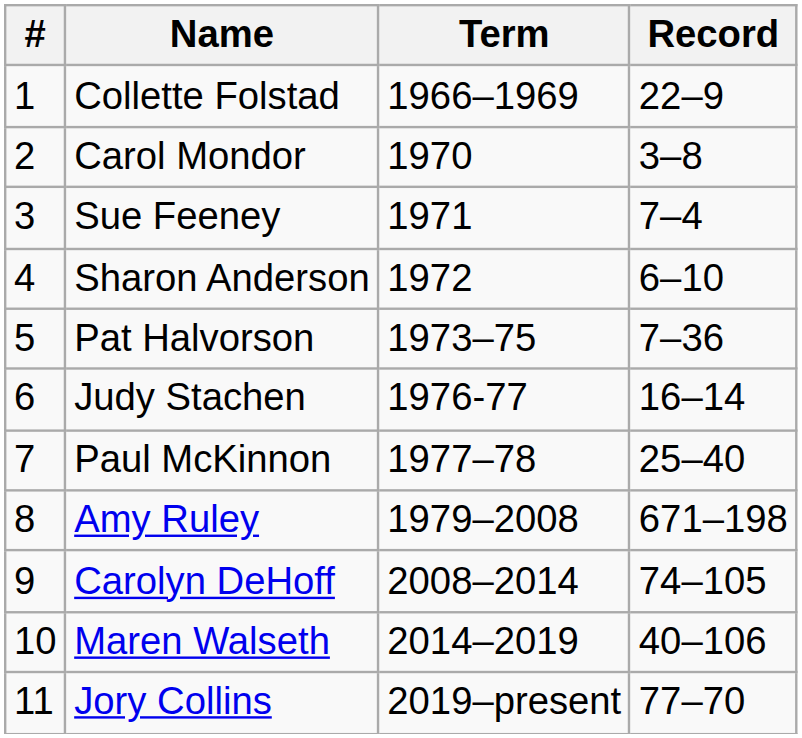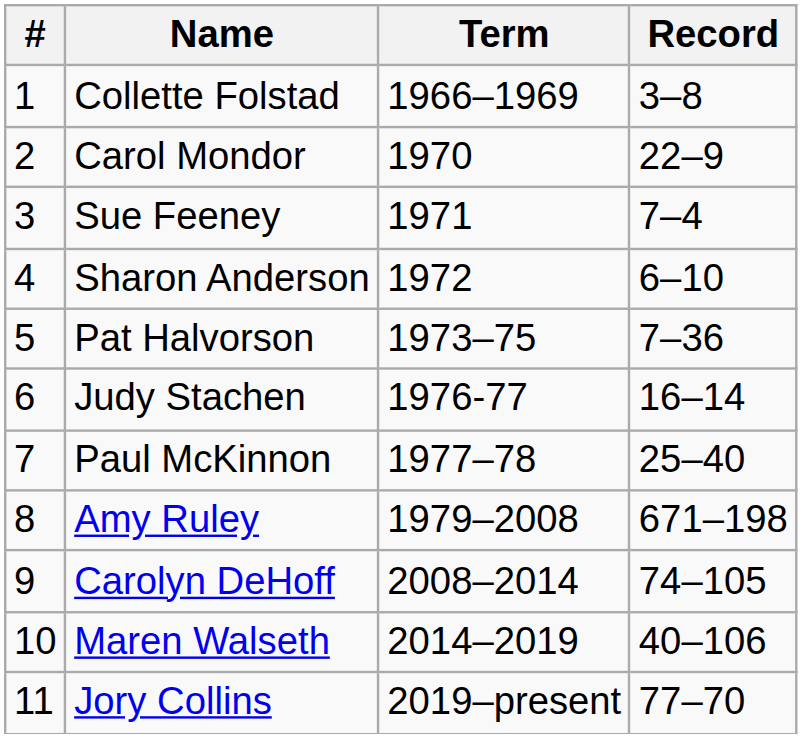 <table class=wikitable>
 <tr>
 <th>#</th>
 <th>Name</th>
 <th>Term</th>
 <th>Record</th>
 </tr>
 <tr>
 <td>1</td>
 <td>Collette Folstad</td>
 <td>1966–1969</td>
-<td>22–9</td>
+<td>3–8</td>
 </tr>
 <tr>
 <td>2</td>
 <td>Carol Mondor</td>
 <td>1970</td>
-<td>3–8</td>
+<td>22–9</td>
 </tr>
 <tr>
 <td>3</td>
 <td>Sue Feeney</td>
 <td>1971</td>
 <td>7–4</td>
 </tr>
 <tr>
 <td>4</td>
 <td>Sharon Anderson</td>
 <td>1972</td>
 <td>6–10</td>
 </tr>
 <tr>
 <td>5</td>
 <td>Pat Halvorson</td>
 <td>1973–75</td>
 <td>7–36</td>
 </tr>
 <tr>
 <td>6</td>
 <td>Judy Stachen</td>
 <td>1976-77</td>
 <td>16–14</td>
 </tr>
 <tr>
 <td>7</td>
 <td>Paul McKinnon</td>
 <td>1977–78</td>
 <td>25–40</td>
 </tr>
 <tr>
 <td>8</td>
 <td><a href='#'>Amy Ruley</a></td>
 <td>1979–2008</td>
 <td>671–198</td>
 </tr>
 <tr>
 <td>9</td>
 <td><a href='#'>Carolyn DeHoff</a></td>
 <td>2008–2014</td>
 <td>74–105</td>
 </tr>
 <tr>
 <td>10</td>
 <td><a href='#'>Maren Walseth</a></td>
 <td>2014–2019</td>
 <td>40–106</td>
 </tr>
 <tr>
 <td>11</td>
 <td><a href='#'>Jory Collins</a></td>
 <td>2019–present</td>
 <td>77–70</td>
 </tr>
 </table>
